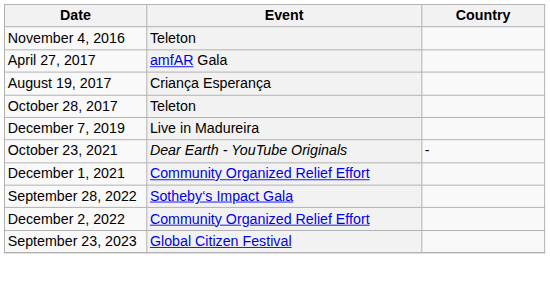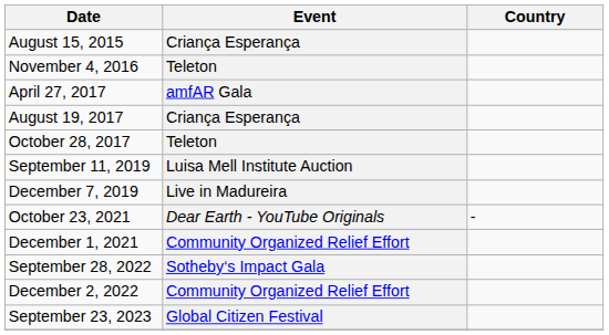 <table class="wikitable">
 <tr>
 <th style="width:15%;">Date</th>
 <th style="width:29%;">Event</th>
 <th style="width:13%;">Country</th>
+</tr>
+<tr>
+<td>August 15, 2015</td>
+<td scope="row" style="background-color: #f2f2f2;">Criança Esperança </td>
+<td></td>
 </tr>
 <tr>
 <td>November 4, 2016</td>
 <td scope="row" style="background-color: #f2f2f2;">Teleton </td>
 <td></td>
 </tr>
 <tr>
 <td>April 27, 2017</td>
 <td scope="row" style="background-color: #f2f2f2;"><a href='#'>amfAR</a> Gala </td>
 <td></td>
 </tr>
 <tr>
 <td>August 19, 2017</td>
 <td scope="row" style="background-color: #f2f2f2;">Criança Esperança </td>
 <td></td>
 </tr>
 <tr>
 <td>October 28, 2017</td>
 <td scope="row" style="background-color: #f2f2f2;">Teleton </td>
+<td></td>
+</tr>
+<tr>
+<td>September 11, 2019</td>
+<td scope="row" style="background-color: #f2f2f2;">Luisa Mell Institute Auction </td>
 <td></td>
 </tr>
 <tr>
 <td>December 7, 2019</td>
 <td scope="row" style="background-color: #f2f2f2;">Live in Madureira </td>
 <td></td>
 </tr>
 <tr>
 <td>October 23, 2021</td>
 <td scope="row" style="background-color: #f2f2f2;"><em>Dear Earth - YouTube Originals</em> </td>
 <td>-</td>
 </tr>
 <tr>
 <td>December 1, 2021</td>
 <td scope="row" style="background-color: #f2f2f2;"><a href='#'>Community Organized Relief Effort</a></td>
 <td></td>
 </tr>
 <tr>
 <td>September 28, 2022</td>
 <td scope="row" style="background-color: #f2f2f2;"><a href='#'>Sotheby‘s Impact Gala</a></td>
 <td></td>
 </tr>
 <tr>
 <td>December 2, 2022</td>
 <td scope="row" style="background-color: #f2f2f2;"><a href='#'>Community Organized Relief Effort</a></td>
 <td></td>
 </tr>
 <tr>
 <td>September 23, 2023</td>
 <td scope="row" style="background-color: #f2f2f2;"><a href='#'>Global Citizen Festival</a></td>
 <td></td>
 </tr>
 <tr>
 </tr>
 </table>
